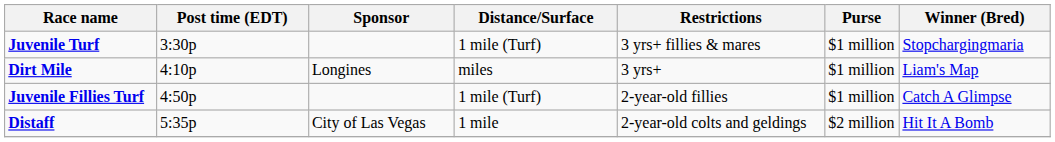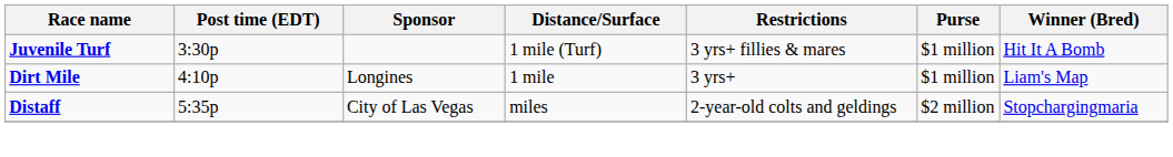 <table class="wikitable" style="font-size:90%">
 <tr>
 <th style="width:130px">Race name</th>
 <th style="width:130px">Post time (EDT)</th>
 <th style="width:125px">Sponsor</th>
 <th style="width:140px">Distance/Surface</th>
 <th style="width:180px">Restrictions</th>
 <th style="width:60px">Purse</th>
 <th style="width:130px">Winner (Bred)</th>
 </tr>
 <tr>
 <td><strong><a href='#'>Juvenile Turf</a></strong></td>
 <td>3:30p</td>
 <td></td>
 <td>1 mile (Turf)</td>
 <td>3 yrs+ fillies & mares</td>
 <td>$1 million</td>
-<td><a href='#'>Stopchargingmaria</a></td>
+<td><a href='#'>Hit It A Bomb</a></td>
 </tr>
 <tr>
 <td><strong><a href='#'>Dirt Mile</a></strong></td>
 <td>4:10p</td>
 <td>Longines</td>
-<td> miles</td>
+<td>1 mile</td>
 <td>3 yrs+</td>
 <td>$1 million</td>
 <td><a href='#'>Liam's Map</a></td>
 </tr>
 <tr>
-<td><strong><a href='#'>Juvenile Fillies Turf</a></strong></td>
-<td>4:50p</td>
-<td></td>
-<td>1 mile (Turf)</td>
-<td>2-year-old fillies</td>
-<td>$1 million</td>
-<td><a href='#'>Catch A Glimpse</a></td>
-</tr>
-<tr>
 <td><strong><a href='#'>Distaff</a></strong></td>
 <td>5:35p</td>
 <td>City of Las Vegas</td>
-<td>1 mile</td>
+<td> miles</td>
 <td>2-year-old colts and geldings</td>
 <td>$2 million</td>
-<td><a href='#'>Hit It A Bomb</a></td>
+<td><a href='#'>Stopchargingmaria</a></td>
 </tr>
 <tr>
 </tr>
 </table>
